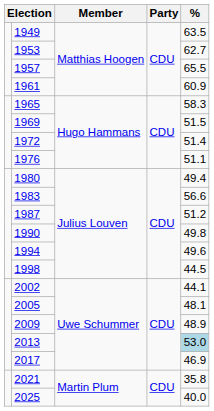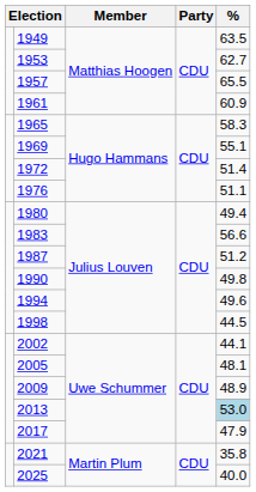 <table class=wikitable>
 <tr>
 <th colspan=2>Election</th>
 <th>Member</th>
 <th>Party</th>
 <th>%</th>
 </tr>
 <tr>
 <td rowspan=4 bgcolor=></td>
 <td><a href='#'>1949</a></td>
 <td rowspan=4><a href='#'>Matthias Hoogen</a></td>
 <td rowspan=4><a href='#'>CDU</a></td>
 <td align=right>63.5</td>
 </tr>
 <tr>
 <td><a href='#'>1953</a></td>
 <td align=right>62.7</td>
 </tr>
 <tr>
 <td><a href='#'>1957</a></td>
 <td align=right>65.5</td>
 </tr>
 <tr>
 <td><a href='#'>1961</a></td>
 <td align=right>60.9</td>
 </tr>
 <tr>
 <td rowspan=4 bgcolor=></td>
 <td><a href='#'>1965</a></td>
 <td rowspan=4><a href='#'>Hugo Hammans</a></td>
 <td rowspan=4><a href='#'>CDU</a></td>
 <td align=right>58.3</td>
 </tr>
 <tr>
 <td><a href='#'>1969</a></td>
-<td align=right>51.5</td>
+<td align=right>55.1</td>
 </tr>
 <tr>
 <td><a href='#'>1972</a></td>
 <td align=right>51.4</td>
 </tr>
 <tr>
 <td><a href='#'>1976</a></td>
 <td align=right>51.1</td>
 </tr>
 <tr>
 <td rowspan=6 bgcolor=></td>
 <td><a href='#'>1980</a></td>
 <td rowspan=6><a href='#'>Julius Louven</a></td>
 <td rowspan=6><a href='#'>CDU</a></td>
 <td align=right>49.4</td>
 </tr>
 <tr>
 <td><a href='#'>1983</a></td>
 <td align=right>56.6</td>
 </tr>
 <tr>
 <td><a href='#'>1987</a></td>
 <td align=right>51.2</td>
 </tr>
 <tr>
 <td><a href='#'>1990</a></td>
 <td align=right>49.8</td>
 </tr>
 <tr>
 <td><a href='#'>1994</a></td>
 <td align=right>49.6</td>
 </tr>
 <tr>
 <td><a href='#'>1998</a></td>
 <td align=right>44.5</td>
 </tr>
 <tr>
 <td rowspan=5 bgcolor=></td>
 <td><a href='#'>2002</a></td>
 <td rowspan=5><a href='#'>Uwe Schummer</a></td>
 <td rowspan=5><a href='#'>CDU</a></td>
 <td align=right>44.1</td>
 </tr>
 <tr>
 <td><a href='#'>2005</a></td>
 <td align=right>48.1</td>
 </tr>
 <tr>
 <td><a href='#'>2009</a></td>
 <td align=right>48.9</td>
 </tr>
 <tr>
 <td><a href='#'>2013</a></td>
 <td align=right style="background: lightblue;">53.0</td>
 </tr>
 <tr>
 <td><a href='#'>2017</a></td>
-<td align=right>46.9</td>
+<td align=right>47.9</td>
 </tr>
 <tr>
 <td rowspan=2 bgcolor=></td>
 <td><a href='#'>2021</a></td>
 <td rowspan=2><a href='#'>Martin Plum</a></td>
 <td rowspan=2><a href='#'>CDU</a></td>
 <td align=right>35.8</td>
 </tr>
 <tr>
 <td><a href='#'>2025</a></td>
 <td align=right>40.0</td>
 </tr>
 </table>
